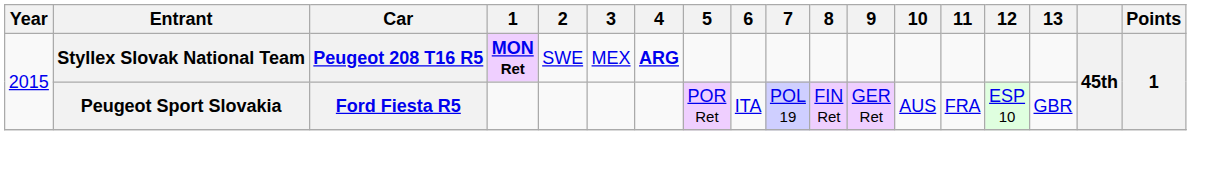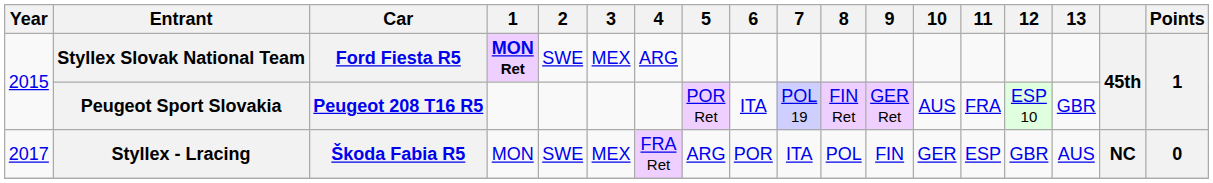 <table class="wikitable" style="text-align:center; font-size:90%">
 <tr>
 <th>Year</th>
 <th>Entrant</th>
 <th>Car</th>
 <th>1</th>
 <th>2</th>
 <th>3</th>
 <th>4</th>
 <th>5</th>
 <th>6</th>
 <th>7</th>
 <th>8</th>
 <th>9</th>
 <th>10</th>
 <th>11</th>
 <th>12</th>
 <th>13</th>
 <th></th>
 <th>Points</th>
 </tr>
 <tr>
 <td rowspan="2"><a href='#'>2015</a></td>
 <th>Styllex Slovak National Team</th>
-<th><a href='#'>Peugeot 208 T16 R5</a></th>
+<th><a href='#'>Ford Fiesta R5</a></th>
 <td style="background:#EFCFFF;"><strong><a href='#'>MON</a><br><small>Ret</small></strong></td>
 <td><a href='#'>SWE</a></td>
 <td><a href='#'>MEX</a></td>
-<td><strong><a href='#'>ARG</a></strong></td>
+<td><a href='#'>ARG</a></td>
 <td></td>
 <td></td>
 <td></td>
 <td></td>
 <td></td>
 <td></td>
 <td></td>
 <td></td>
 <td></td>
 <th rowspan="2">45th</th>
 <th rowspan="2">1</th>
 </tr>
 <tr>
 <th>Peugeot Sport Slovakia</th>
-<th><a href='#'>Ford Fiesta R5</a></th>
+<th><a href='#'>Peugeot 208 T16 R5</a></th>
 <td></td>
 <td></td>
 <td></td>
 <td></td>
 <td style="background:#EFCFFF;"><a href='#'>POR</a><br><small>Ret</small></td>
 <td><a href='#'>ITA</a></td>
 <td style="background:#CFCFFF;"><a href='#'>POL</a><br><small>19</small></td>
 <td style="background:#EFCFFF;"><a href='#'>FIN</a><br><small>Ret</small></td>
 <td style="background:#EFCFFF;"><a href='#'>GER</a><br><small>Ret</small></td>
 <td><a href='#'>AUS</a></td>
 <td><a href='#'>FRA</a></td>
 <td style="background:#DFFFDF;"><a href='#'>ESP</a><br><small>10</small></td>
 <td><a href='#'>GBR</a></td>
 </tr>
 <tr>
+<td><a href='#'>2017</a></td>
+<th>Styllex - Lracing</th>
+<th><a href='#'>Škoda Fabia R5</a></th>
+<td><a href='#'>MON</a></td>
+<td><a href='#'>SWE</a></td>
+<td><a href='#'>MEX</a></td>
+<td style="background:#EFCFFF;"><a href='#'>FRA</a><br><small>Ret</small></td>
+<td><a href='#'>ARG</a></td>
+<td><a href='#'>POR</a></td>
+<td><a href='#'>ITA</a></td>
+<td><a href='#'>POL</a></td>
+<td><a href='#'>FIN</a></td>
+<td><a href='#'>GER</a></td>
+<td><a href='#'>ESP</a></td>
+<td><a href='#'>GBR</a></td>
+<td><a href='#'>AUS</a></td>
+<th>NC</th>
+<th>0</th>
+</tr>
+<tr>
 </tr>
 </table>
